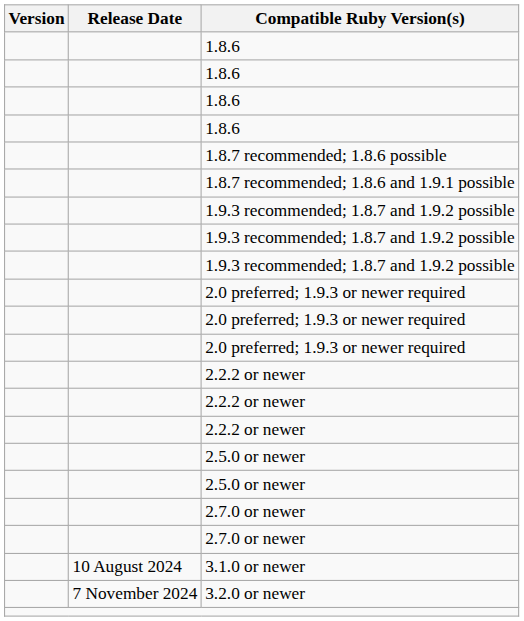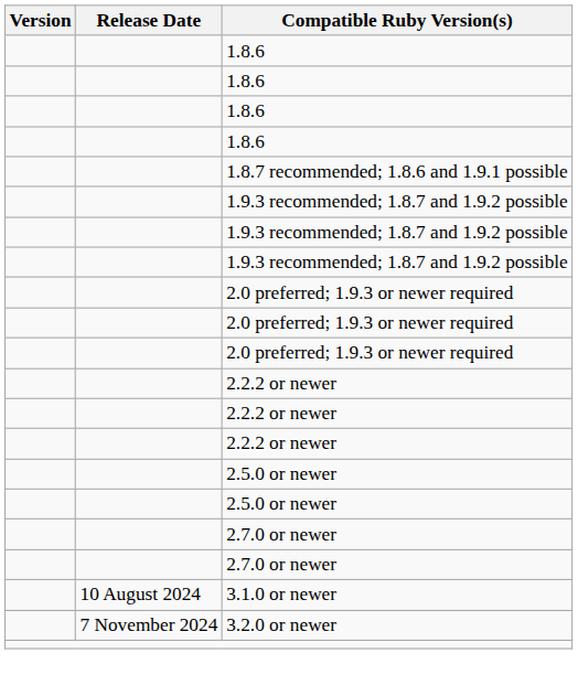 <table class="wikitable sortable" style="float:left;">
 <tr>
 <th>Version</th>
 <th>Release Date</th>
 <th>Compatible Ruby Version(s)</th>
 </tr>
 <tr>
 <td></td>
 <td></td>
 <td>1.8.6</td>
 </tr>
 <tr>
 <td></td>
 <td></td>
 <td>1.8.6</td>
 </tr>
 <tr>
 <td></td>
 <td></td>
 <td>1.8.6</td>
 </tr>
 <tr>
 <td></td>
 <td></td>
 <td>1.8.6</td>
-</tr>
-<tr>
-<td></td>
-<td></td>
-<td>1.8.7 recommended; 1.8.6 possible</td>
 </tr>
 <tr>
 <td></td>
 <td></td>
 <td>1.8.7 recommended; 1.8.6 and 1.9.1 possible</td>
 </tr>
 <tr>
 <td></td>
 <td></td>
 <td>1.9.3 recommended; 1.8.7 and 1.9.2 possible</td>
 </tr>
 <tr>
 <td></td>
 <td></td>
 <td>1.9.3 recommended; 1.8.7 and 1.9.2 possible</td>
 </tr>
 <tr>
 <td></td>
 <td></td>
 <td>1.9.3 recommended; 1.8.7 and 1.9.2 possible</td>
 </tr>
 <tr>
 <td></td>
 <td></td>
 <td>2.0 preferred; 1.9.3 or newer required</td>
 </tr>
 <tr>
 <td></td>
 <td></td>
 <td>2.0 preferred; 1.9.3 or newer required</td>
 </tr>
 <tr>
 <td></td>
 <td></td>
 <td>2.0 preferred; 1.9.3 or newer required</td>
 </tr>
 <tr>
 <td></td>
 <td></td>
 <td>2.2.2 or newer</td>
 </tr>
 <tr>
 <td></td>
 <td></td>
 <td>2.2.2 or newer</td>
 </tr>
 <tr>
 <td></td>
 <td></td>
 <td>2.2.2 or newer</td>
 </tr>
 <tr>
 <td></td>
 <td></td>
 <td>2.5.0 or newer</td>
 </tr>
 <tr>
 <td></td>
 <td></td>
 <td>2.5.0 or newer</td>
 </tr>
 <tr>
 <td></td>
 <td></td>
 <td>2.7.0 or newer</td>
 </tr>
 <tr>
 <td></td>
 <td></td>
 <td>2.7.0 or newer</td>
 </tr>
 <tr>
 <td></td>
 <td>10 August 2024</td>
 <td>3.1.0 or newer</td>
 </tr>
 <tr>
 <td></td>
 <td>7 November 2024</td>
 <td>3.2.0 or newer</td>
 </tr>
 <tr>
 <td colspan="3"></td>
 </tr>
 </table>
